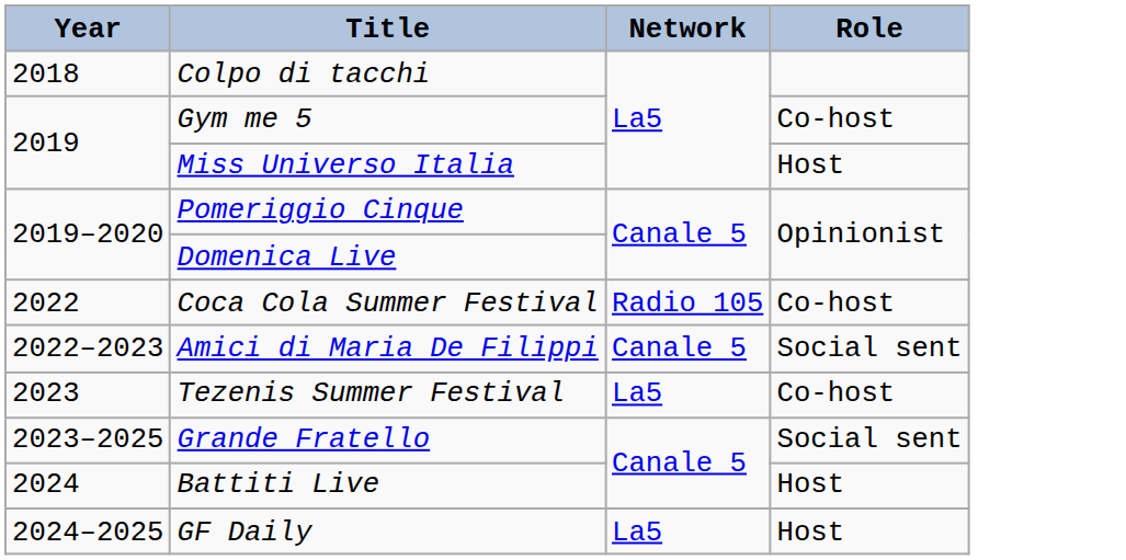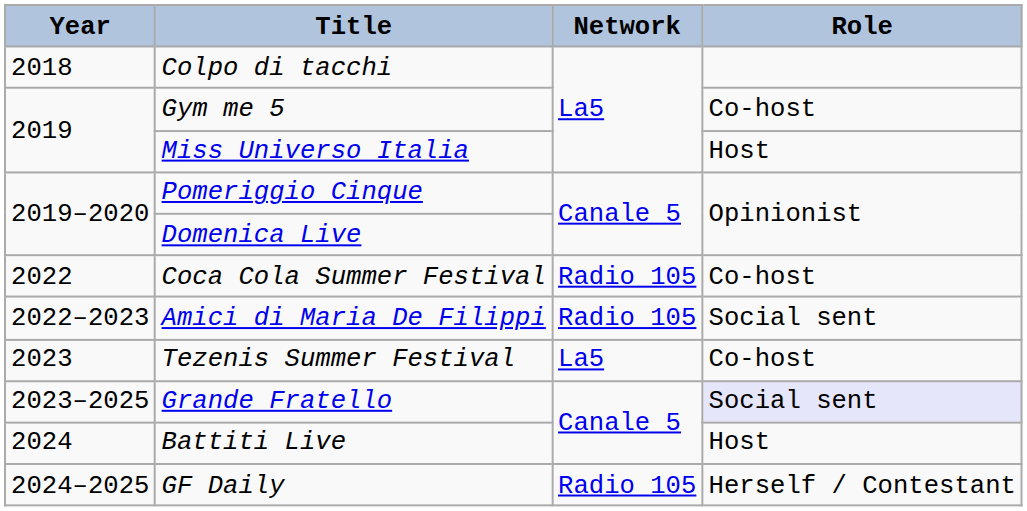 <table class="wikitable">
 <tr>
 <th style="background:#B0C4DE;">Year</th>
 <th style="background:#B0C4DE;">Title</th>
 <th style="background:#B0C4DE;">Network</th>
 <th style="background:#B0C4DE;">Role</th>
 </tr>
 <tr>
 <td>2018</td>
 <td><em>Colpo di tacchi</em></td>
 <td rowspan="3"><a href='#'>La5</a></td>
 <td></td>
 </tr>
 <tr>
 <td rowspan="2">2019</td>
 <td><em>Gym me 5</em></td>
 <td>Co-host</td>
 </tr>
 <tr>
 <td><em><a href='#'>Miss Universo Italia</a></em></td>
 <td>Host</td>
 </tr>
 <tr>
 <td rowspan="2">2019–2020</td>
 <td><em><a href='#'>Pomeriggio Cinque</a></em></td>
 <td rowspan="2"><a href='#'>Canale 5</a></td>
 <td rowspan="2">Opinionist</td>
 </tr>
 <tr>
 <td><em><a href='#'>Domenica Live</a></em></td>
 </tr>
 <tr>
 <td>2022</td>
 <td><em>Coca Cola Summer Festival</em></td>
 <td><a href='#'>Radio 105</a></td>
 <td>Co-host</td>
 </tr>
 <tr>
 <td>2022–2023</td>
 <td><em><a href='#'>Amici di Maria De Filippi</a></em></td>
-<td><a href='#'>Canale 5</a></td>
+<td><a href='#'>Radio 105</a></td>
 <td>Social sent</td>
 </tr>
 <tr>
 <td>2023</td>
 <td><em>Tezenis Summer Festival</em></td>
 <td><a href='#'>La5</a></td>
 <td>Co-host</td>
 </tr>
 <tr>
 <td>2023–2025</td>
 <td><em><a href='#'>Grande Fratello</a></em></td>
 <td rowspan="2"><a href='#'>Canale 5</a></td>
-<td>Social sent</td>
+<td style="background: lavender;">Social sent</td>
 </tr>
 <tr>
 <td>2024</td>
 <td><em>Battiti Live</em></td>
 <td>Host</td>
 </tr>
 <tr>
 <td>2024–2025</td>
 <td><em>GF Daily</em></td>
-<td><a href='#'>La5</a></td>
-<td>Host</td>
+<td><a href='#'>Radio 105</a></td>
+<td>Herself / Contestant</td>
 </tr>
 </table>
